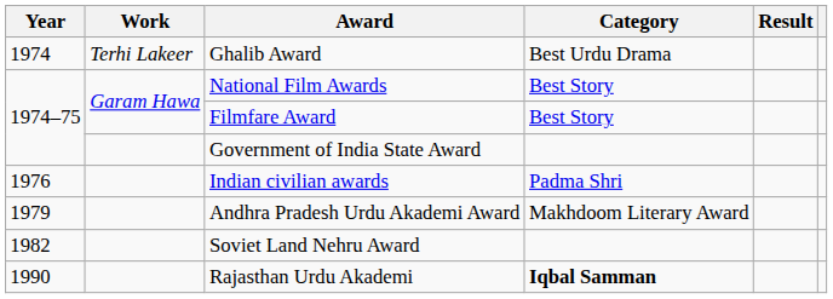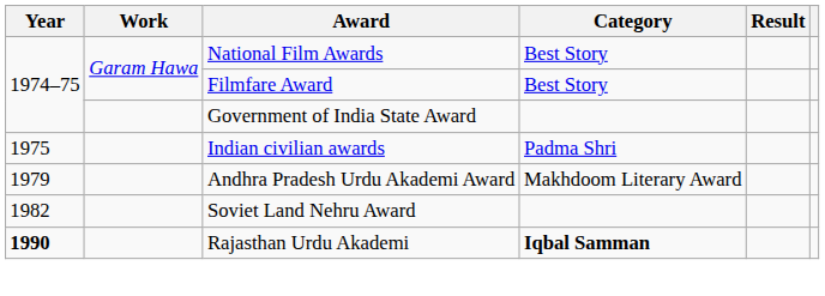 <table class="wikitable sortable plainrowheaders">
 <tr>
 <th scope="col">Year</th>
 <th scope="col">Work</th>
 <th scope="col">Award</th>
 <th scope="col">Category</th>
 <th scope="col">Result</th>
 <th scope="col" class="unsortable"></th>
-</tr>
-<tr>
-<td scope="row">1974</td>
-<td><em>Terhi Lakeer</em></td>
-<td>Ghalib Award</td>
-<td>Best Urdu Drama</td>
-<td></td>
-<td style="text-align:center;"></td>
 </tr>
 <tr>
 <td rowspan="3">1974–75</td>
 <td rowspan="2"><em><a href='#'>Garam Hawa</a></em></td>
 <td><a href='#'>National Film Awards</a></td>
 <td><a href='#'>Best Story</a></td>
 <td></td>
 <td></td>
 </tr>
 <tr>
 <td><a href='#'>Filmfare Award</a></td>
 <td><a href='#'>Best Story</a></td>
 <td></td>
 <td style="text-align:center;"></td>
 </tr>
 <tr>
 <td style="text-align:center;"></td>
 <td>Government of India State Award</td>
 <td style="text-align:center;"></td>
 <td></td>
 <td style="text-align:center;"></td>
 </tr>
 <tr>
-<td scope="row">1976</td>
+<td scope="row">1975</td>
 <td style="text-align:center;"></td>
 <td><a href='#'>Indian civilian awards</a></td>
 <td><a href='#'>Padma Shri</a></td>
 <td></td>
 <td style="text-align:center;"></td>
 </tr>
 <tr>
 <td>1979</td>
 <td style="text-align:center;"></td>
 <td>Andhra Pradesh Urdu Akademi Award</td>
 <td>Makhdoom Literary Award</td>
 <td></td>
 <td style="text-align:center;"></td>
 </tr>
 <tr>
 <td>1982</td>
 <td style="text-align:center;"></td>
 <td>Soviet Land Nehru Award</td>
 <td style="text-align:center;"></td>
 <td></td>
 <td style="text-align:center;"></td>
 </tr>
 <tr>
-<td>1990</td>
+<td><strong>1990</strong></td>
 <td style="text-align:center;"></td>
 <td>Rajasthan Urdu Akademi</td>
 <td><strong>Iqbal Samman</strong></td>
 <td></td>
 <td style="text-align:center;"></td>
 </tr>
 </table>
